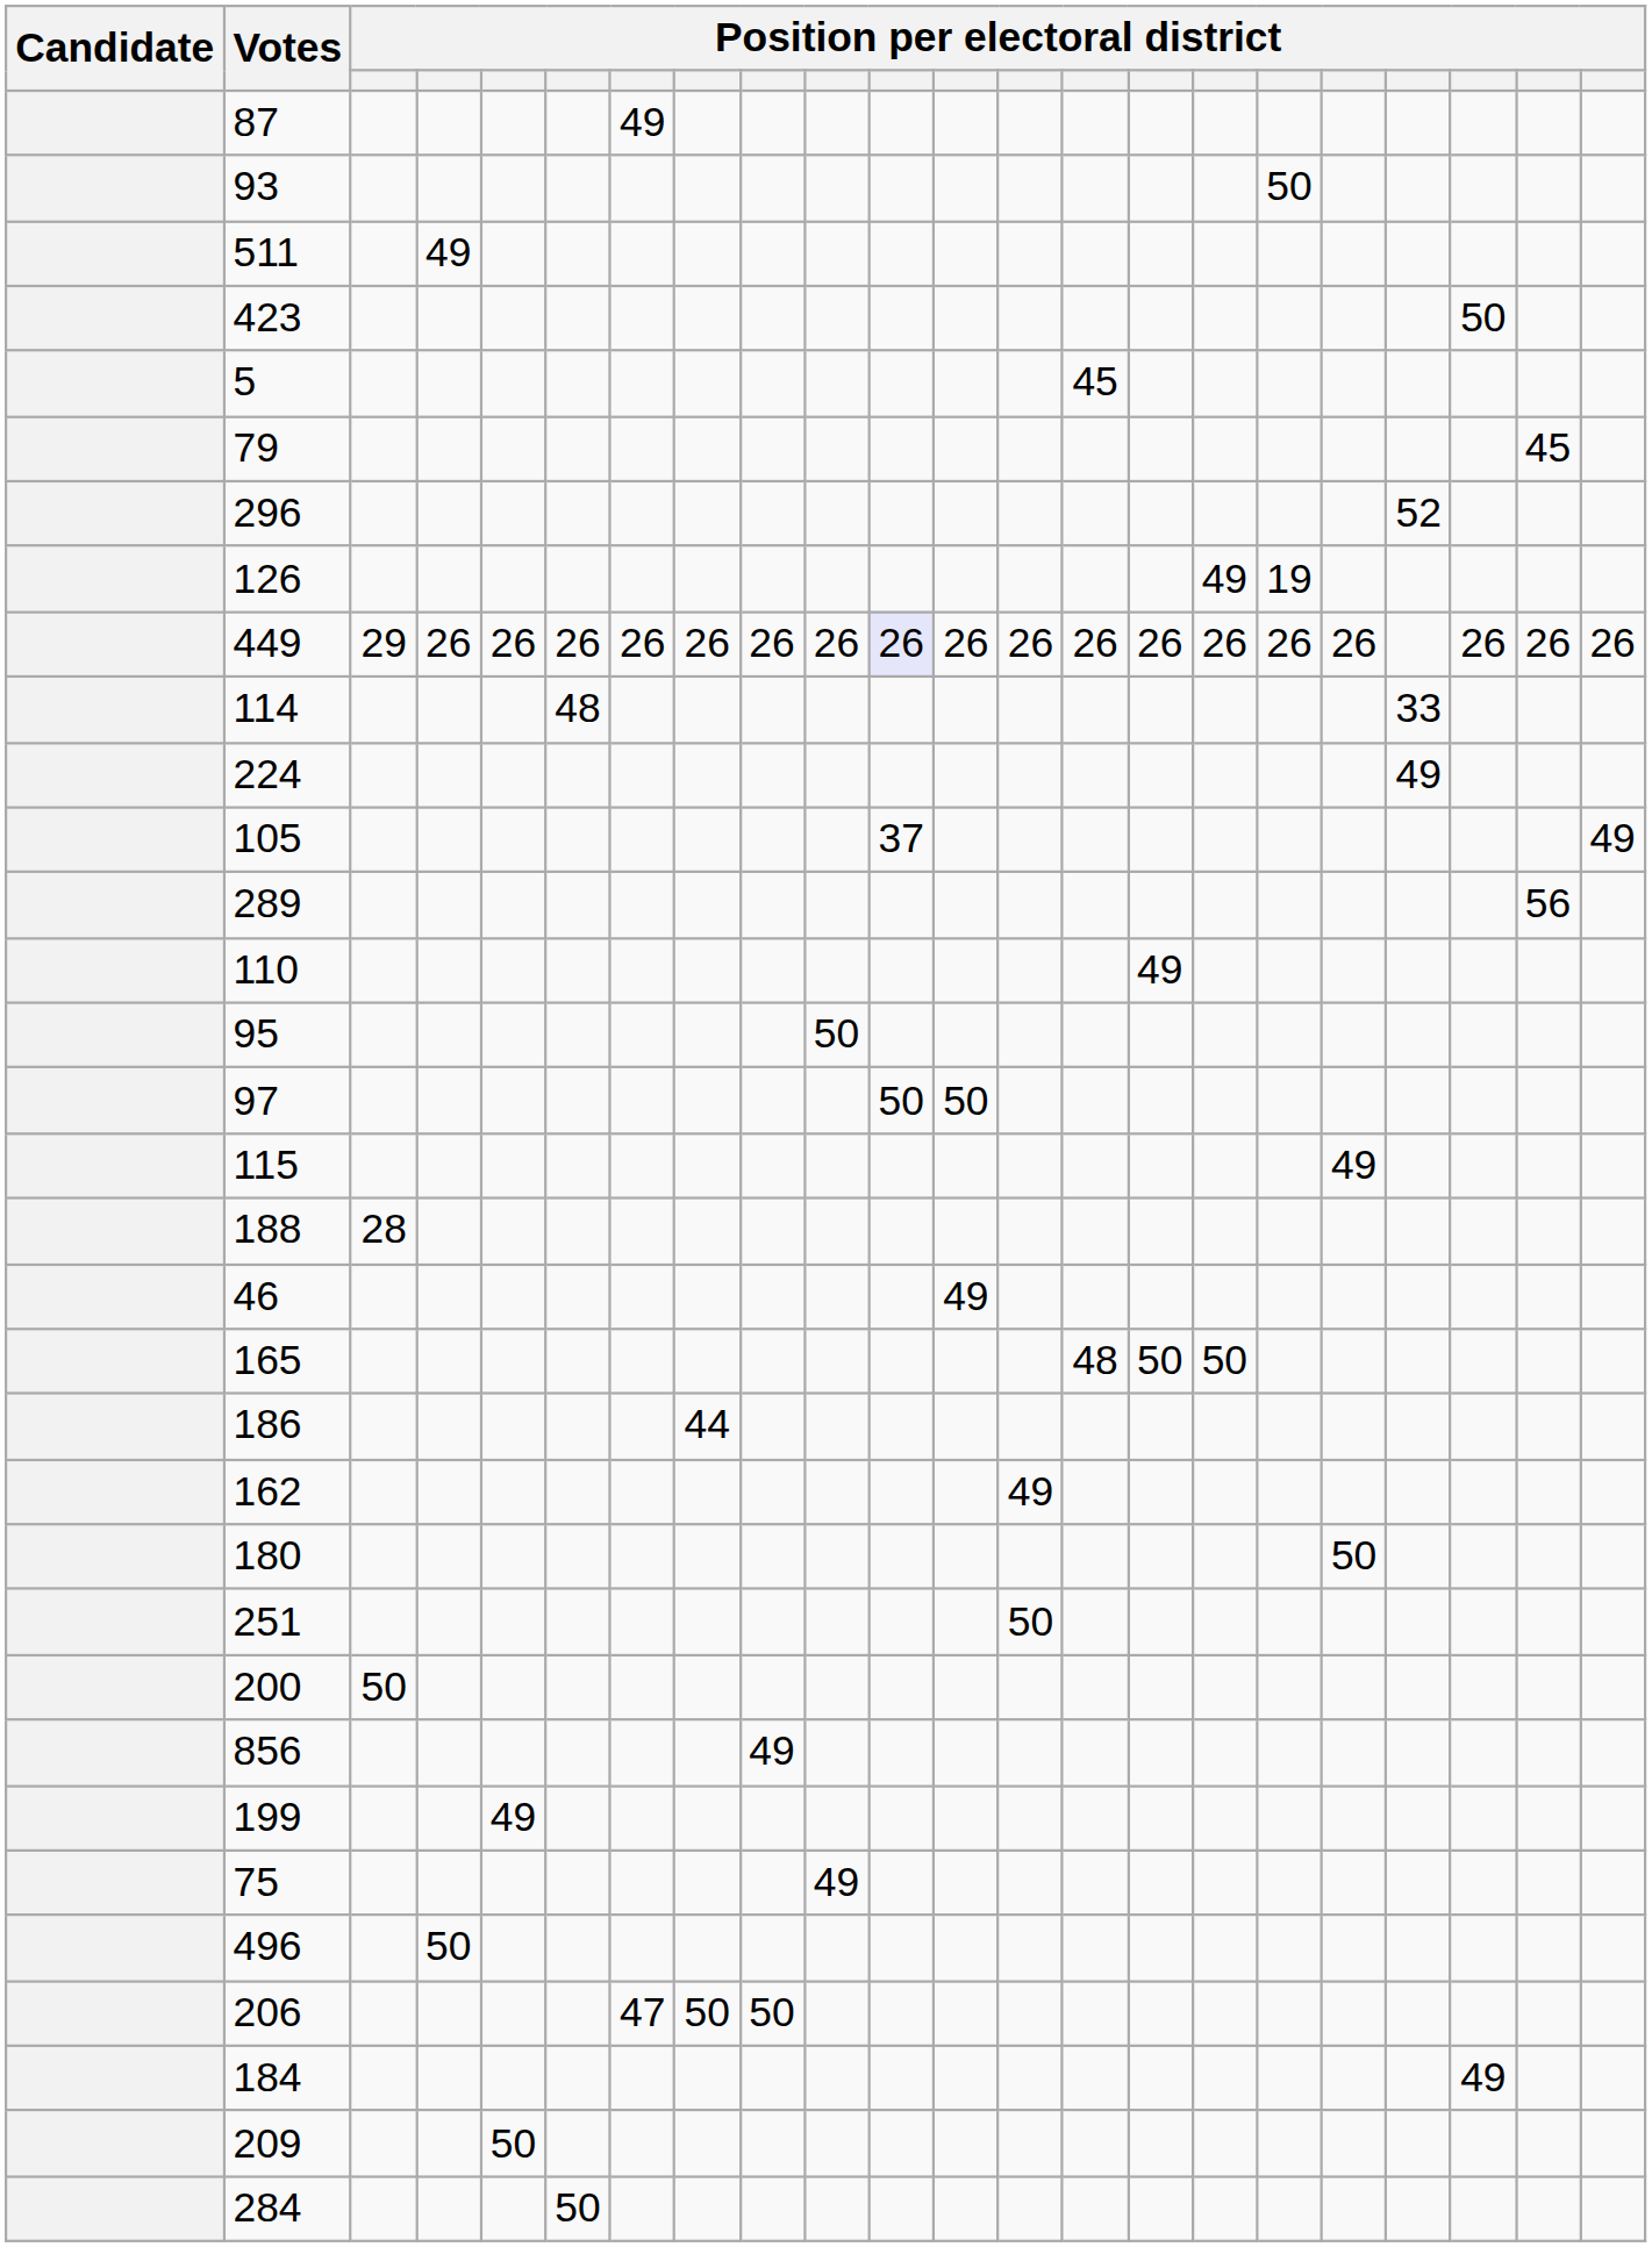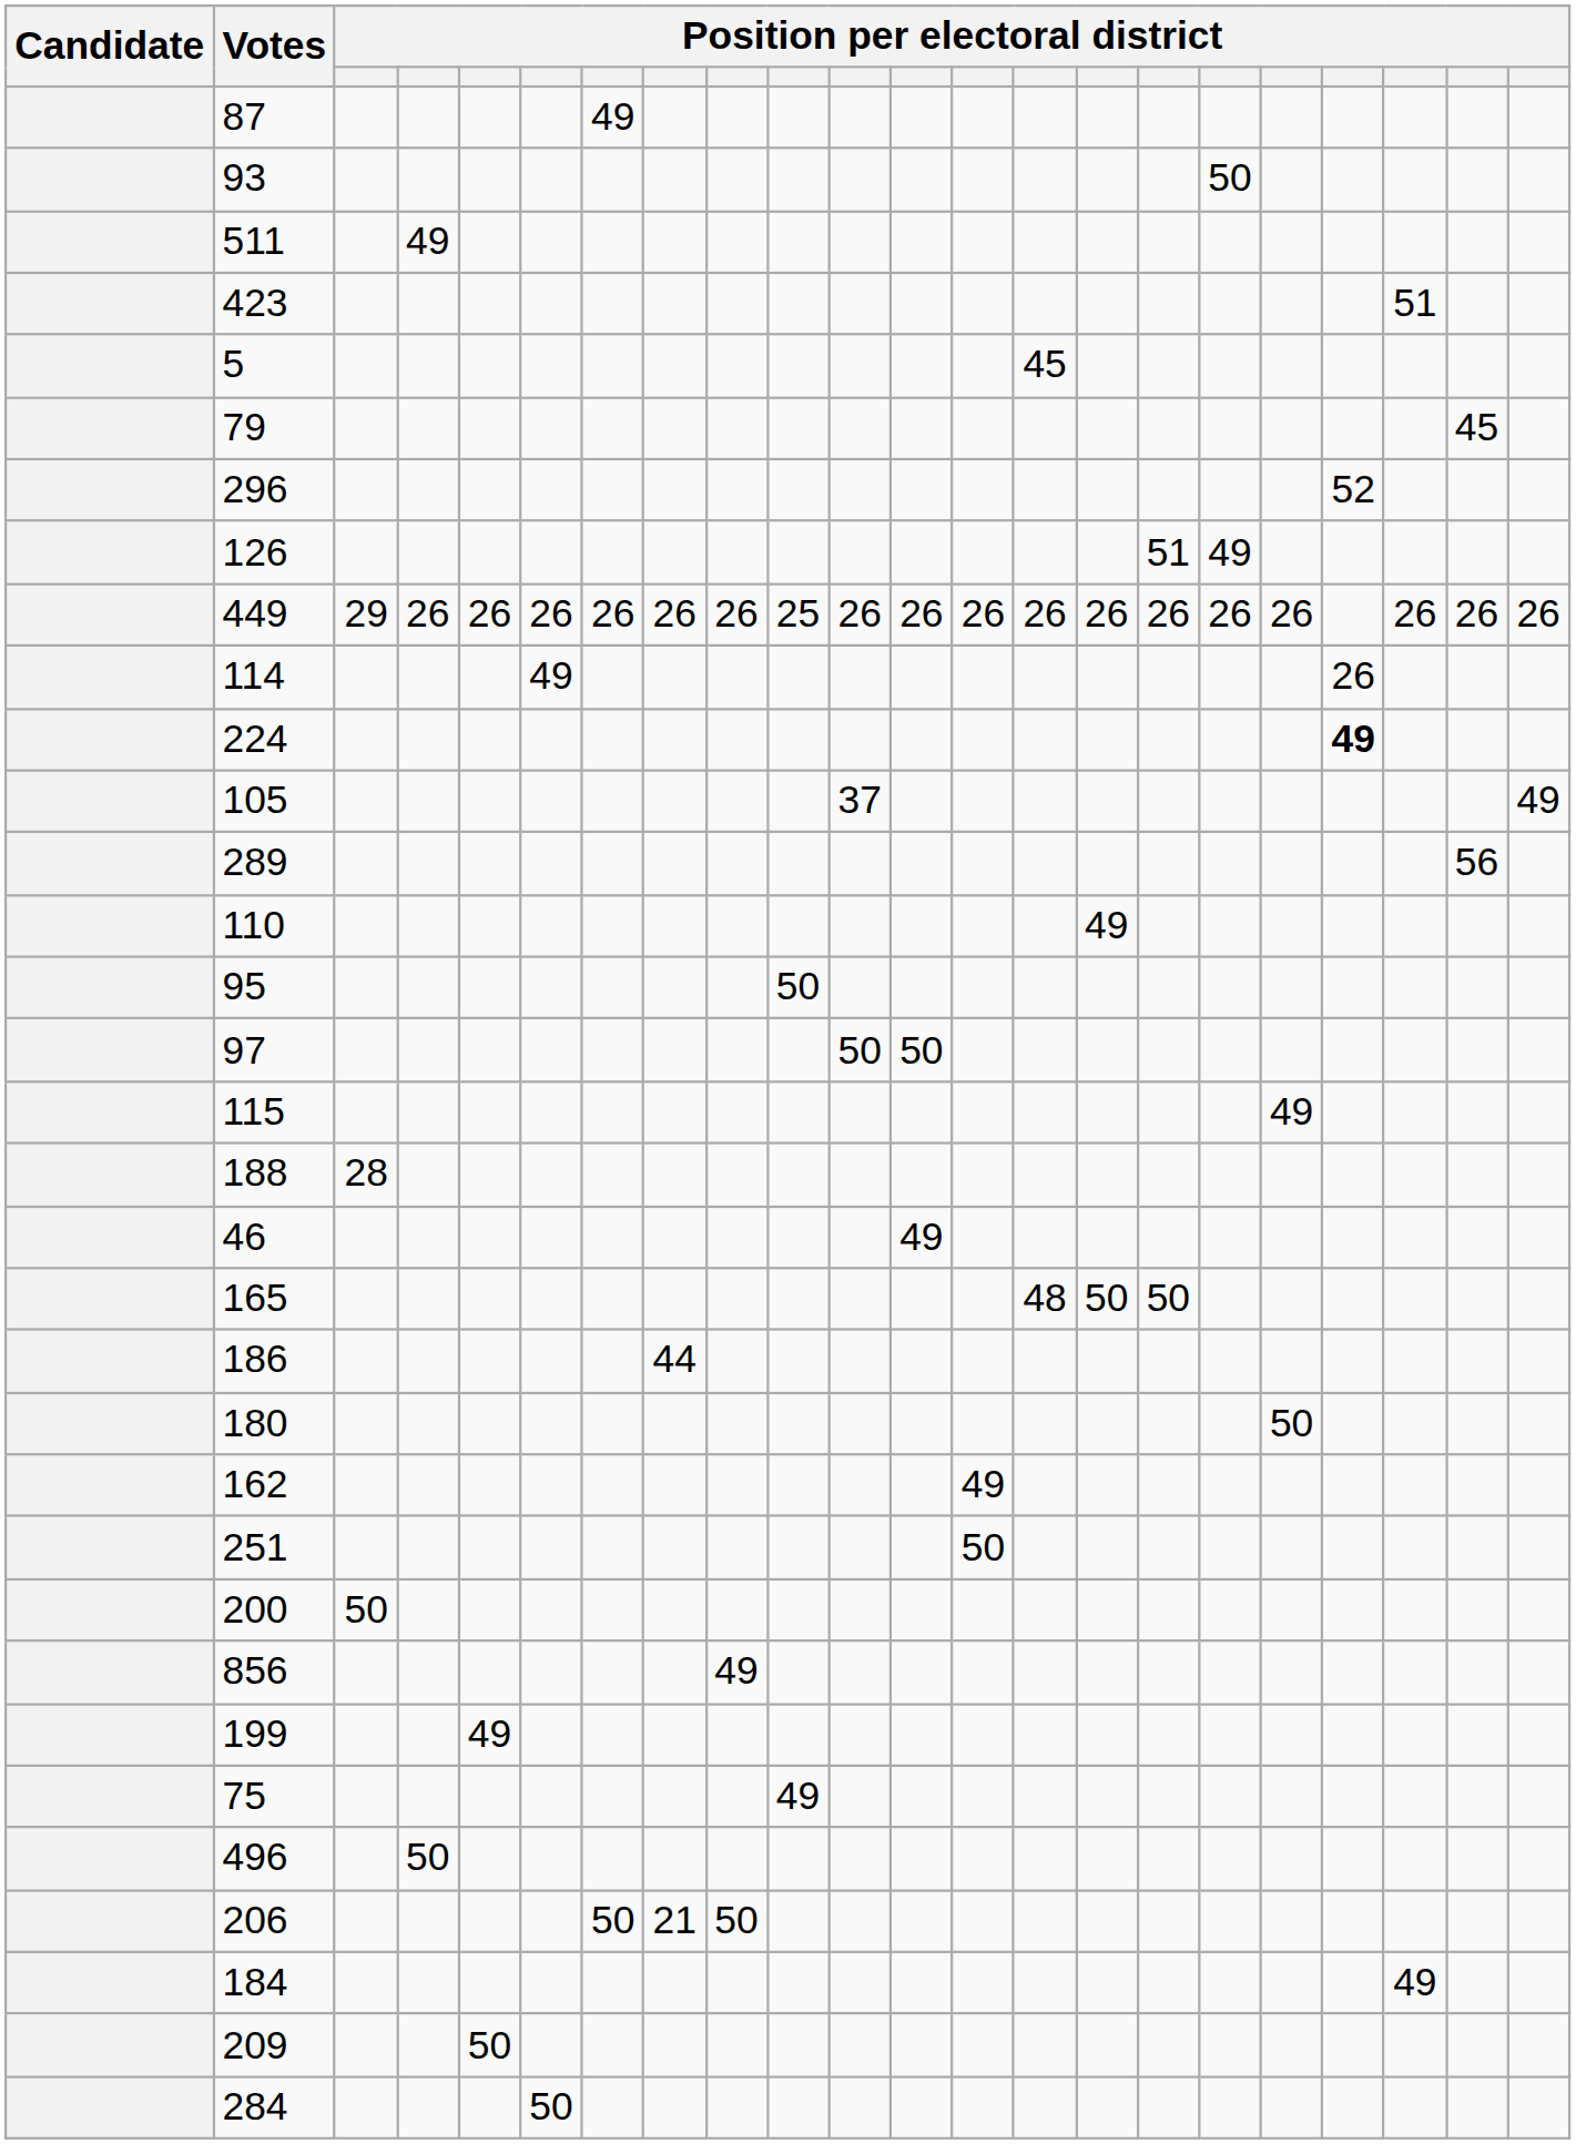 <table class="wikitable sortable defaultright sticky-header-multi">
 <tr>
 <th scope="col" rowspan="2">Candidate</th>
 <th scope="col" rowspan="2">Votes</th>
 <th scope="col" colspan="20">Position per electoral district</th>
 </tr>
 <tr>
 <th scope="col"></th>
 <th scope="col"></th>
 <th scope="col"></th>
 <th scope="col"></th>
 <th scope="col"></th>
 <th scope="col"></th>
 <th scope="col"></th>
 <th scope="col"></th>
 <th scope="col"></th>
 <th scope="col"></th>
 <th scope="col"></th>
 <th scope="col"></th>
 <th scope="col"></th>
 <th scope="col"></th>
 <th scope="col"></th>
 <th scope="col"></th>
 <th scope="col"></th>
 <th scope="col"></th>
 <th scope="col"></th>
 <th scope="col"></th>
 </tr>
 <tr>
 <th scope="row"></th>
 <td>87</td>
 <td></td>
 <td></td>
 <td></td>
 <td></td>
 <td>49</td>
 <td></td>
 <td></td>
 <td></td>
 <td></td>
 <td></td>
 <td></td>
 <td></td>
 <td></td>
 <td></td>
 <td></td>
 <td></td>
 <td></td>
 <td></td>
 <td></td>
 <td></td>
 </tr>
 <tr>
 <th scope="row"></th>
 <td>93</td>
 <td></td>
 <td></td>
 <td></td>
 <td></td>
 <td></td>
 <td></td>
 <td></td>
 <td></td>
 <td></td>
 <td></td>
 <td></td>
 <td></td>
 <td></td>
 <td></td>
 <td>50</td>
 <td></td>
 <td></td>
 <td></td>
 <td></td>
 <td></td>
 </tr>
 <tr>
 <th scope="row"></th>
 <td>511</td>
 <td></td>
 <td>49</td>
 <td></td>
 <td></td>
 <td></td>
 <td></td>
 <td></td>
 <td></td>
 <td></td>
 <td></td>
 <td></td>
 <td></td>
 <td></td>
 <td></td>
 <td></td>
 <td></td>
 <td></td>
 <td></td>
 <td></td>
 <td></td>
 </tr>
 <tr>
 <th scope="row"></th>
 <td>423</td>
 <td></td>
 <td></td>
 <td></td>
 <td></td>
 <td></td>
 <td></td>
 <td></td>
 <td></td>
 <td></td>
 <td></td>
 <td></td>
 <td></td>
 <td></td>
 <td></td>
 <td></td>
 <td></td>
 <td></td>
-<td>50</td>
+<td>51</td>
 <td></td>
 <td></td>
 </tr>
 <tr>
 <th scope="row"></th>
 <td>5</td>
 <td></td>
 <td></td>
 <td></td>
 <td></td>
 <td></td>
 <td></td>
 <td></td>
 <td></td>
 <td></td>
 <td></td>
 <td></td>
 <td>45</td>
 <td></td>
 <td></td>
 <td></td>
 <td></td>
 <td></td>
 <td></td>
 <td></td>
 <td></td>
 </tr>
 <tr>
 <th scope="row"></th>
 <td>79</td>
 <td></td>
 <td></td>
 <td></td>
 <td></td>
 <td></td>
 <td></td>
 <td></td>
 <td></td>
 <td></td>
 <td></td>
 <td></td>
 <td></td>
 <td></td>
 <td></td>
 <td></td>
 <td></td>
 <td></td>
 <td></td>
 <td>45</td>
 <td></td>
 </tr>
 <tr>
 <th scope="row"></th>
 <td>296</td>
 <td></td>
 <td></td>
 <td></td>
 <td></td>
 <td></td>
 <td></td>
 <td></td>
 <td></td>
 <td></td>
 <td></td>
 <td></td>
 <td></td>
 <td></td>
 <td></td>
 <td></td>
 <td></td>
 <td>52</td>
 <td></td>
 <td></td>
 <td></td>
 </tr>
 <tr>
 <th scope="row"></th>
 <td>126</td>
 <td></td>
 <td></td>
 <td></td>
 <td></td>
 <td></td>
 <td></td>
 <td></td>
 <td></td>
 <td></td>
 <td></td>
 <td></td>
 <td></td>
 <td></td>
+<td>51</td>
 <td>49</td>
-<td>19</td>
 <td></td>
 <td></td>
 <td></td>
 <td></td>
 <td></td>
 </tr>
 <tr>
 <th scope="row"></th>
 <td>449</td>
 <td>29</td>
 <td>26</td>
 <td>26</td>
 <td>26</td>
 <td>26</td>
 <td>26</td>
 <td>26</td>
+<td>25</td>
 <td>26</td>
-<td style="background: lavender;">26</td>
 <td>26</td>
 <td>26</td>
 <td>26</td>
 <td>26</td>
 <td>26</td>
 <td>26</td>
 <td>26</td>
 <td></td>
 <td>26</td>
 <td>26</td>
 <td>26</td>
 </tr>
 <tr>
 <th scope="row"></th>
 <td>114</td>
 <td></td>
 <td></td>
 <td></td>
-<td>48</td>
+<td>49</td>
 <td></td>
 <td></td>
 <td></td>
 <td></td>
 <td></td>
 <td></td>
 <td></td>
 <td></td>
 <td></td>
 <td></td>
 <td></td>
 <td></td>
-<td>33</td>
+<td>26</td>
 <td></td>
 <td></td>
 <td></td>
 </tr>
 <tr>
 <th scope="row"></th>
 <td>224</td>
 <td></td>
 <td></td>
 <td></td>
 <td></td>
 <td></td>
 <td></td>
 <td></td>
 <td></td>
 <td></td>
 <td></td>
 <td></td>
 <td></td>
 <td></td>
 <td></td>
 <td></td>
 <td></td>
-<td>49</td>
+<td><strong>49</strong></td>
 <td></td>
 <td></td>
 <td></td>
 </tr>
 <tr>
 <th scope="row"></th>
 <td>105</td>
 <td></td>
 <td></td>
 <td></td>
 <td></td>
 <td></td>
 <td></td>
 <td></td>
 <td></td>
 <td>37</td>
 <td></td>
 <td></td>
 <td></td>
 <td></td>
 <td></td>
 <td></td>
 <td></td>
 <td></td>
 <td></td>
 <td></td>
 <td>49</td>
 </tr>
 <tr>
 <th scope="row"></th>
 <td>289</td>
 <td></td>
 <td></td>
 <td></td>
 <td></td>
 <td></td>
 <td></td>
 <td></td>
 <td></td>
 <td></td>
 <td></td>
 <td></td>
 <td></td>
 <td></td>
 <td></td>
 <td></td>
 <td></td>
 <td></td>
 <td></td>
 <td>56</td>
 <td></td>
 </tr>
 <tr>
 <th scope="row"></th>
 <td>110</td>
 <td></td>
 <td></td>
 <td></td>
 <td></td>
 <td></td>
 <td></td>
 <td></td>
 <td></td>
 <td></td>
 <td></td>
 <td></td>
 <td></td>
 <td>49</td>
 <td></td>
 <td></td>
 <td></td>
 <td></td>
 <td></td>
 <td></td>
 <td></td>
 </tr>
 <tr>
 <th scope="row"></th>
 <td>95</td>
 <td></td>
 <td></td>
 <td></td>
 <td></td>
 <td></td>
 <td></td>
 <td></td>
 <td>50</td>
 <td></td>
 <td></td>
 <td></td>
 <td></td>
 <td></td>
 <td></td>
 <td></td>
 <td></td>
 <td></td>
 <td></td>
 <td></td>
 <td></td>
 </tr>
 <tr>
 <th scope="row"></th>
 <td>97</td>
 <td></td>
 <td></td>
 <td></td>
 <td></td>
 <td></td>
 <td></td>
 <td></td>
 <td></td>
 <td>50</td>
 <td>50</td>
 <td></td>
 <td></td>
 <td></td>
 <td></td>
 <td></td>
 <td></td>
 <td></td>
 <td></td>
 <td></td>
 <td></td>
 </tr>
 <tr>
 <th scope="row"></th>
 <td>115</td>
 <td></td>
 <td></td>
 <td></td>
 <td></td>
 <td></td>
 <td></td>
 <td></td>
 <td></td>
 <td></td>
 <td></td>
 <td></td>
 <td></td>
 <td></td>
 <td></td>
 <td></td>
 <td>49</td>
 <td></td>
 <td></td>
 <td></td>
 <td></td>
 </tr>
 <tr>
 <th scope="row"></th>
 <td>188</td>
 <td>28</td>
 <td></td>
 <td></td>
 <td></td>
 <td></td>
 <td></td>
 <td></td>
 <td></td>
 <td></td>
 <td></td>
 <td></td>
 <td></td>
 <td></td>
 <td></td>
 <td></td>
 <td></td>
 <td></td>
 <td></td>
 <td></td>
 <td></td>
 </tr>
 <tr>
 <th scope="row"></th>
 <td>46</td>
 <td></td>
 <td></td>
 <td></td>
 <td></td>
 <td></td>
 <td></td>
 <td></td>
 <td></td>
 <td></td>
 <td>49</td>
 <td></td>
 <td></td>
 <td></td>
 <td></td>
 <td></td>
 <td></td>
 <td></td>
 <td></td>
 <td></td>
 <td></td>
 </tr>
 <tr>
 <th scope="row"></th>
 <td>165</td>
 <td></td>
 <td></td>
 <td></td>
 <td></td>
 <td></td>
 <td></td>
 <td></td>
 <td></td>
 <td></td>
 <td></td>
 <td></td>
 <td>48</td>
 <td>50</td>
 <td>50</td>
 <td></td>
 <td></td>
 <td></td>
 <td></td>
 <td></td>
 <td></td>
 </tr>
 <tr>
 <th scope="row"></th>
 <td>186</td>
 <td></td>
 <td></td>
 <td></td>
 <td></td>
 <td></td>
 <td>44</td>
 <td></td>
 <td></td>
 <td></td>
 <td></td>
 <td></td>
 <td></td>
 <td></td>
 <td></td>
 <td></td>
 <td></td>
 <td></td>
 <td></td>
 <td></td>
 <td></td>
 </tr>
 <tr>
 <th scope="row"></th>
+<td>180</td>
+<td></td>
+<td></td>
+<td></td>
+<td></td>
+<td></td>
+<td></td>
+<td></td>
+<td></td>
+<td></td>
+<td></td>
+<td></td>
+<td></td>
+<td></td>
+<td></td>
+<td></td>
+<td>50</td>
+<td></td>
+<td></td>
+<td></td>
+<td></td>
+</tr>
+<tr>
+<th scope="row"></th>
 <td>162</td>
 <td></td>
 <td></td>
 <td></td>
 <td></td>
 <td></td>
 <td></td>
 <td></td>
 <td></td>
 <td></td>
 <td></td>
 <td>49</td>
 <td></td>
 <td></td>
 <td></td>
 <td></td>
 <td></td>
-<td></td>
-<td></td>
-<td></td>
-<td></td>
-</tr>
-<tr>
-<th scope="row"></th>
-<td>180</td>
-<td></td>
-<td></td>
-<td></td>
-<td></td>
-<td></td>
-<td></td>
-<td></td>
-<td></td>
-<td></td>
-<td></td>
-<td></td>
-<td></td>
-<td></td>
-<td></td>
-<td></td>
-<td>50</td>
 <td></td>
 <td></td>
 <td></td>
 <td></td>
 </tr>
 <tr>
 <th scope="row"></th>
 <td>251</td>
 <td></td>
 <td></td>
 <td></td>
 <td></td>
 <td></td>
 <td></td>
 <td></td>
 <td></td>
 <td></td>
 <td></td>
 <td>50</td>
 <td></td>
 <td></td>
 <td></td>
 <td></td>
 <td></td>
 <td></td>
 <td></td>
 <td></td>
 <td></td>
 </tr>
 <tr>
 <th scope="row"></th>
 <td>200</td>
 <td>50</td>
 <td></td>
 <td></td>
 <td></td>
 <td></td>
 <td></td>
 <td></td>
 <td></td>
 <td></td>
 <td></td>
 <td></td>
 <td></td>
 <td></td>
 <td></td>
 <td></td>
 <td></td>
 <td></td>
 <td></td>
 <td></td>
 <td></td>
 </tr>
 <tr>
 <th scope="row"></th>
 <td>856</td>
 <td></td>
 <td></td>
 <td></td>
 <td></td>
 <td></td>
 <td></td>
 <td>49</td>
 <td></td>
 <td></td>
 <td></td>
 <td></td>
 <td></td>
 <td></td>
 <td></td>
 <td></td>
 <td></td>
 <td></td>
 <td></td>
 <td></td>
 <td></td>
 </tr>
 <tr>
 <th scope="row"></th>
 <td>199</td>
 <td></td>
 <td></td>
 <td>49</td>
 <td></td>
 <td></td>
 <td></td>
 <td></td>
 <td></td>
 <td></td>
 <td></td>
 <td></td>
 <td></td>
 <td></td>
 <td></td>
 <td></td>
 <td></td>
 <td></td>
 <td></td>
 <td></td>
 <td></td>
 </tr>
 <tr>
 <th scope="row"></th>
 <td>75</td>
 <td></td>
 <td></td>
 <td></td>
 <td></td>
 <td></td>
 <td></td>
 <td></td>
 <td>49</td>
 <td></td>
 <td></td>
 <td></td>
 <td></td>
 <td></td>
 <td></td>
 <td></td>
 <td></td>
 <td></td>
 <td></td>
 <td></td>
 <td></td>
 </tr>
 <tr>
 <th scope="row"></th>
 <td>496</td>
 <td></td>
 <td>50</td>
 <td></td>
 <td></td>
 <td></td>
 <td></td>
 <td></td>
 <td></td>
 <td></td>
 <td></td>
 <td></td>
 <td></td>
 <td></td>
 <td></td>
 <td></td>
 <td></td>
 <td></td>
 <td></td>
 <td></td>
 <td></td>
 </tr>
 <tr>
 <th scope="row"></th>
 <td>206</td>
 <td></td>
 <td></td>
 <td></td>
 <td></td>
-<td>47</td>
 <td>50</td>
+<td>21</td>
 <td>50</td>
 <td></td>
 <td></td>
 <td></td>
 <td></td>
 <td></td>
 <td></td>
 <td></td>
 <td></td>
 <td></td>
 <td></td>
 <td></td>
 <td></td>
 <td></td>
 </tr>
 <tr>
 <th scope="row"></th>
 <td>184</td>
 <td></td>
 <td></td>
 <td></td>
 <td></td>
 <td></td>
 <td></td>
 <td></td>
 <td></td>
 <td></td>
 <td></td>
 <td></td>
 <td></td>
 <td></td>
 <td></td>
 <td></td>
 <td></td>
 <td></td>
 <td>49</td>
 <td></td>
 <td></td>
 </tr>
 <tr>
 <th scope="row"></th>
 <td>209</td>
 <td></td>
 <td></td>
 <td>50</td>
 <td></td>
 <td></td>
 <td></td>
 <td></td>
 <td></td>
 <td></td>
 <td></td>
 <td></td>
 <td></td>
 <td></td>
 <td></td>
 <td></td>
 <td></td>
 <td></td>
 <td></td>
 <td></td>
 <td></td>
 </tr>
 <tr>
 <th scope="row"></th>
 <td>284</td>
 <td></td>
 <td></td>
 <td></td>
 <td>50</td>
 <td></td>
 <td></td>
 <td></td>
 <td></td>
 <td></td>
 <td></td>
 <td></td>
 <td></td>
 <td></td>
 <td></td>
 <td></td>
 <td></td>
 <td></td>
 <td></td>
 <td></td>
 <td></td>
 </tr>
 </table>
